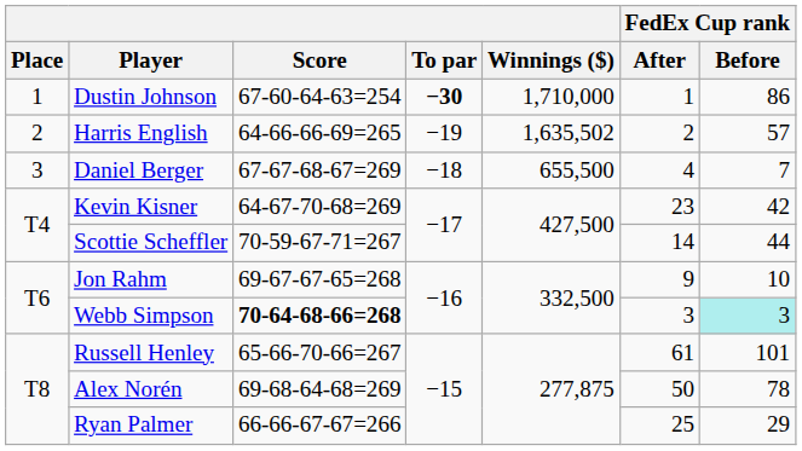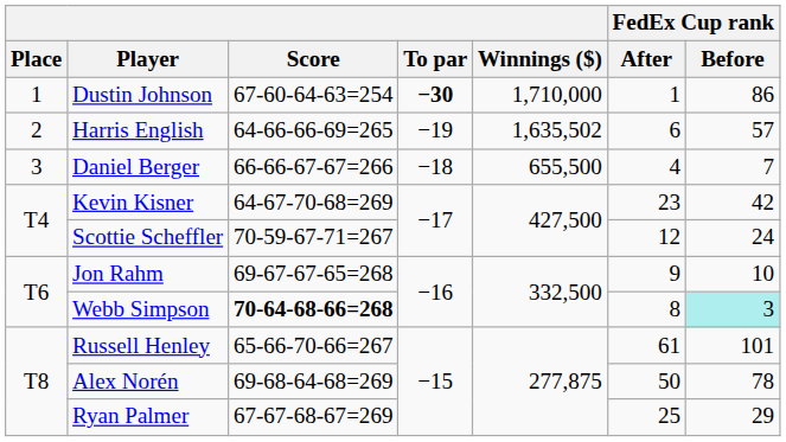 <table class=wikitable>
 <tr>
 <th colspan=5></th>
 <th colspan=2>FedEx Cup rank</th>
 </tr>
 <tr>
 <th>Place</th>
 <th>Player</th>
 <th>Score</th>
 <th>To par</th>
 <th>Winnings ($)</th>
 <th>After</th>
 <th>Before</th>
 </tr>
 <tr>
 <td align=center>1</td>
 <td> <a href='#'>Dustin Johnson</a></td>
 <td>67-60-64-63=254</td>
 <td align=center><strong>−30</strong></td>
 <td align=right>1,710,000</td>
 <td align=right>1</td>
 <td align=right>86</td>
 </tr>
 <tr>
 <td align=center>2</td>
 <td> <a href='#'>Harris English</a></td>
 <td>64-66-66-69=265</td>
 <td align=center>−19</td>
 <td align=right>1,635,502</td>
-<td align=right>2</td>
+<td align=right>6</td>
 <td align=right>57</td>
 </tr>
 <tr>
 <td align=center>3</td>
 <td> <a href='#'>Daniel Berger</a></td>
-<td>67-67-68-67=269</td>
+<td>66-66-67-67=266</td>
 <td align=center>−18</td>
 <td align=right>655,500</td>
 <td align=right>4</td>
 <td align=right>7</td>
 </tr>
 <tr>
 <td rowspan=2 align=center>T4</td>
 <td> <a href='#'>Kevin Kisner</a></td>
 <td>64-67-70-68=269</td>
 <td rowspan=2 align=center>−17</td>
 <td rowspan=2 align=right>427,500</td>
 <td align=right>23</td>
 <td align=right>42</td>
 </tr>
 <tr>
 <td> <a href='#'>Scottie Scheffler</a></td>
 <td>70-59-67-71=267</td>
-<td align=right>14</td>
-<td align=right>44</td>
+<td align=right>12</td>
+<td align=right>24</td>
 </tr>
 <tr>
 <td rowspan=2 align=center>T6</td>
 <td> <a href='#'>Jon Rahm</a></td>
 <td>69-67-67-65=268</td>
 <td rowspan=2 align=center>−16</td>
 <td rowspan=2 align=right>332,500</td>
 <td align=right>9</td>
 <td align=right>10</td>
 </tr>
 <tr>
 <td> <a href='#'>Webb Simpson</a></td>
 <td><strong>70-64-68-66=268</strong></td>
-<td align=right>3</td>
+<td align=right>8</td>
 <td align=right style="background: paleturquoise;">3</td>
 </tr>
 <tr>
 <td rowspan=3 align=center>T8</td>
 <td> <a href='#'>Russell Henley</a></td>
 <td>65-66-70-66=267</td>
 <td rowspan=3 align=center>−15</td>
 <td rowspan=3 align=right>277,875</td>
 <td align=right>61</td>
 <td align=right>101</td>
 </tr>
 <tr>
 <td> <a href='#'>Alex Norén</a></td>
 <td>69-68-64-68=269</td>
 <td align=right>50</td>
 <td align=right>78</td>
 </tr>
 <tr>
 <td> <a href='#'>Ryan Palmer</a></td>
-<td>66-66-67-67=266</td>
+<td>67-67-68-67=269</td>
 <td align=right>25</td>
 <td align=right>29</td>
 </tr>
 </table>
